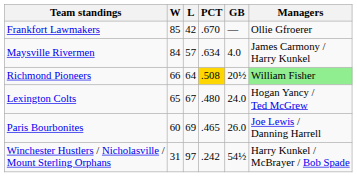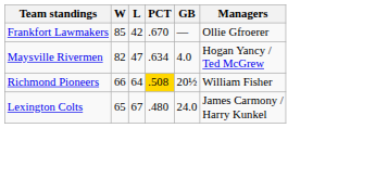 <table class="wikitable">
 <tr>
 <th>Team standings</th>
 <th>W</th>
 <th>L</th>
 <th>PCT</th>
 <th>GB</th>
 <th>Managers</th>
 </tr>
 <tr>
 <td><a href='#'>Frankfort Lawmakers</a></td>
 <td>85</td>
 <td>42</td>
 <td>.670</td>
 <td>—</td>
 <td>Ollie Gfroerer</td>
 </tr>
 <tr>
 <td><a href='#'>Maysville Rivermen</a></td>
-<td>84</td>
-<td>57</td>
+<td>82</td>
+<td>47</td>
 <td>.634</td>
 <td>4.0</td>
-<td>James Carmony /<br>Harry Kunkel</td>
+<td>Hogan Yancy /<br> <a href='#'>Ted McGrew</a></td>
 </tr>
 <tr>
 <td><a href='#'>Richmond Pioneers</a></td>
 <td>66</td>
 <td>64</td>
 <td style="background: gold;">.508</td>
 <td>20½</td>
-<td style="background: lightgreen;">William Fisher</td>
+<td>William Fisher</td>
 </tr>
 <tr>
 <td><a href='#'>Lexington Colts</a></td>
 <td>65</td>
 <td>67</td>
 <td>.480</td>
 <td>24.0</td>
-<td>Hogan Yancy /<br> <a href='#'>Ted McGrew</a></td>
-</tr>
-<tr>
-<td><a href='#'>Paris Bourbonites</a></td>
-<td>60</td>
-<td>69</td>
-<td>.465</td>
-<td>26.0</td>
-<td><a href='#'>Joe Lewis</a> /<br>Danning Harrell</td>
-</tr>
-<tr>
-<td><a href='#'>Winchester Hustlers</a> / <a href='#'>Nicholasville</a> /<br> <a href='#'>Mount Sterling Orphans</a></td>
-<td>31</td>
-<td>97</td>
-<td>.242</td>
-<td>54½</td>
-<td>Harry Kunkel / <br>McBrayer / <a href='#'>Bob Spade</a></td>
+<td>James Carmony /<br>Harry Kunkel</td>
 </tr>
 </table>
